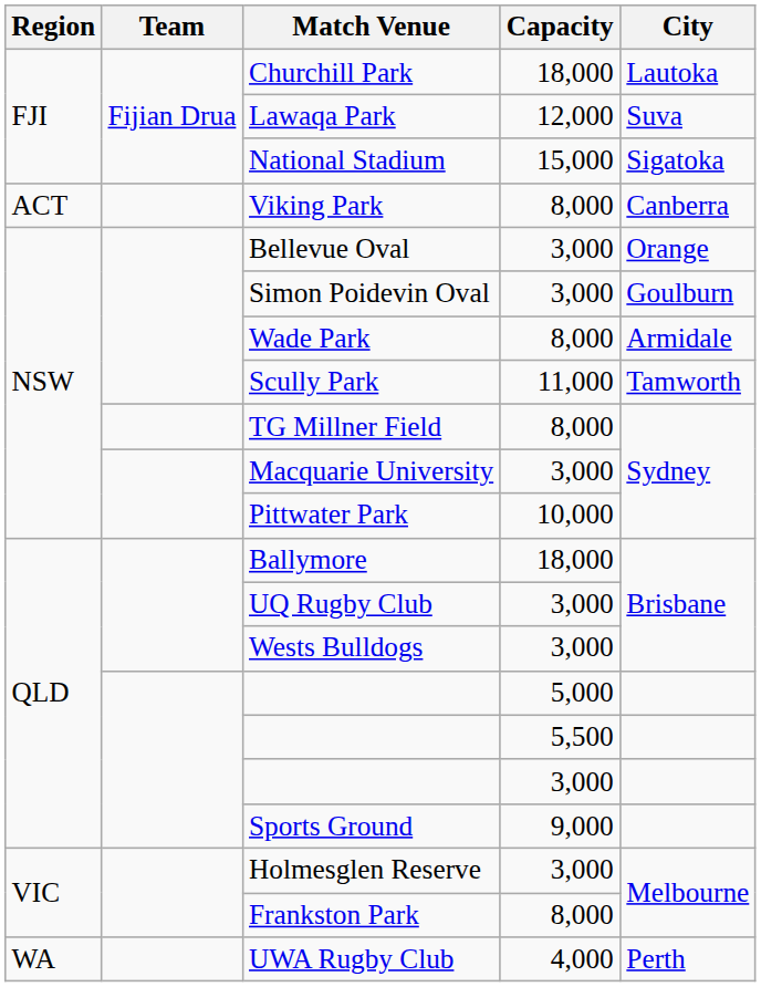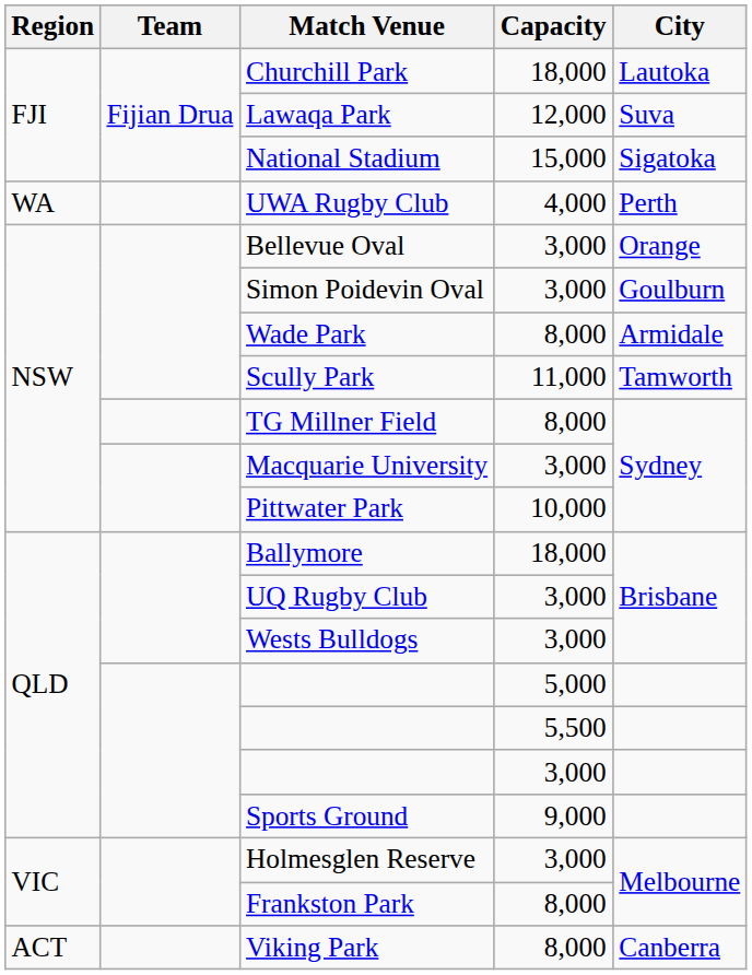 <table class="wikitable">
 <tr>
 <th style="padding:3px;">Region</th>
 <th>Team</th>
 <th>Match Venue</th>
 <th>Capacity</th>
 <th>City</th>
 </tr>
 <tr>
 <td rowspan=3>FJI</td>
 <td rowspan=3><a href='#'>Fijian Drua</a></td>
 <td><a href='#'>Churchill Park</a></td>
 <td align=right>18,000</td>
 <td><a href='#'>Lautoka</a></td>
 </tr>
 <tr>
 <td><a href='#'>Lawaqa Park</a></td>
 <td align=right>12,000</td>
 <td><a href='#'>Suva</a></td>
 </tr>
 <tr>
 <td><a href='#'>National Stadium</a></td>
 <td align=right>15,000</td>
 <td><a href='#'>Sigatoka</a></td>
 </tr>
 <tr>
-<td>ACT</td>
+<td>WA</td>
 <td></td>
-<td><a href='#'>Viking Park</a></td>
-<td align=right>8,000</td>
-<td><a href='#'>Canberra</a></td>
+<td><a href='#'>UWA Rugby Club</a></td>
+<td align=right>4,000</td>
+<td><a href='#'>Perth</a></td>
 </tr>
 <tr>
 <td rowspan=7>NSW</td>
 <td rowspan=4></td>
 <td>Bellevue Oval</td>
 <td align=right>3,000</td>
 <td><a href='#'>Orange</a></td>
 </tr>
 <tr>
 <td>Simon Poidevin Oval</td>
 <td align=right>3,000</td>
 <td><a href='#'>Goulburn</a></td>
 </tr>
 <tr>
 <td><a href='#'>Wade Park</a></td>
 <td align=right>8,000</td>
 <td><a href='#'>Armidale</a></td>
 </tr>
 <tr>
 <td><a href='#'>Scully Park</a></td>
 <td align=right>11,000</td>
 <td><a href='#'>Tamworth</a></td>
 </tr>
 <tr>
 <td></td>
 <td><a href='#'>TG Millner Field</a></td>
 <td align=right>8,000</td>
 <td rowspan=3><a href='#'>Sydney</a></td>
 </tr>
 <tr>
 <td rowspan=2></td>
 <td><a href='#'>Macquarie University</a></td>
 <td align=right>3,000<br></td>
 </tr>
 <tr>
 <td><a href='#'>Pittwater Park</a></td>
 <td align=right>10,000<br></td>
 </tr>
 <tr>
 <td rowspan=7>QLD</td>
 <td rowspan=3></td>
 <td><a href='#'>Ballymore</a></td>
 <td align=right>18,000</td>
 <td rowspan=3><a href='#'>Brisbane</a></td>
 </tr>
 <tr>
 <td><a href='#'>UQ Rugby Club</a></td>
 <td align=right>3,000</td>
 </tr>
 <tr>
 <td><a href='#'>Wests Bulldogs</a></td>
 <td align=right>3,000</td>
 </tr>
 <tr>
 <td rowspan=4></td>
 <td></td>
 <td align=right>5,000</td>
 <td></td>
 </tr>
 <tr>
 <td></td>
 <td align=right>5,500</td>
 <td></td>
 </tr>
 <tr>
 <td></td>
 <td align=right>3,000</td>
 <td></td>
 </tr>
 <tr>
 <td><a href='#'>Sports Ground</a></td>
 <td align=right>9,000</td>
 <td></td>
 </tr>
 <tr>
 <td rowspan=2>VIC</td>
 <td rowspan=2></td>
 <td>Holmesglen Reserve</td>
 <td align=right>3,000</td>
 <td rowspan=2><a href='#'>Melbourne</a></td>
 </tr>
 <tr>
 <td><a href='#'>Frankston Park</a></td>
 <td align=right>8,000<br></td>
 </tr>
 <tr>
-<td>WA</td>
+<td>ACT</td>
 <td></td>
-<td><a href='#'>UWA Rugby Club</a></td>
-<td align=right>4,000</td>
-<td><a href='#'>Perth</a></td>
+<td><a href='#'>Viking Park</a></td>
+<td align=right>8,000</td>
+<td><a href='#'>Canberra</a></td>
 </tr>
 </table>
